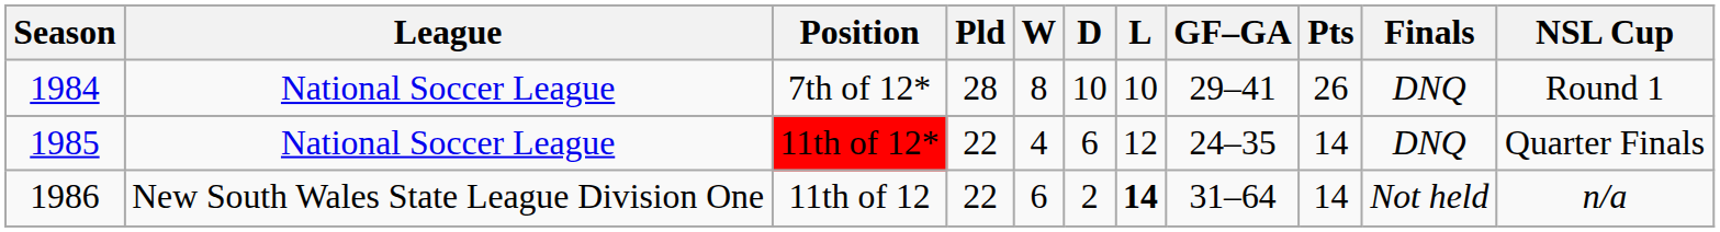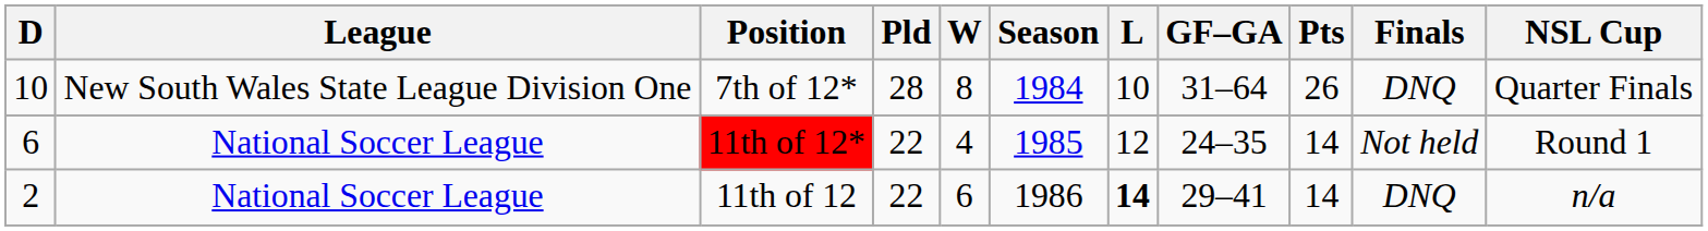 <table class="wikitable" style="text-align: center;">
 <tr>
-<th>Season</th>
+<th>D</th>
 <th>League</th>
 <th>Position</th>
 <th>Pld</th>
 <th>W</th>
-<th>D</th>
+<th>Season</th>
 <th>L</th>
 <th>GF–GA</th>
 <th>Pts</th>
 <th>Finals</th>
 <th>NSL Cup</th>
 </tr>
 <tr>
-<td><a href='#'>1984</a></td>
-<td><a href='#'>National Soccer League</a></td>
+<td>10</td>
+<td>New South Wales State League Division One</td>
 <td>7th of 12*</td>
 <td>28</td>
 <td>8</td>
+<td><a href='#'>1984</a></td>
 <td>10</td>
-<td>10</td>
-<td>29–41</td>
+<td>31–64</td>
 <td>26</td>
 <td><em>DNQ</em></td>
-<td>Round 1</td>
+<td>Quarter Finals</td>
 </tr>
 <tr>
-<td><a href='#'>1985</a></td>
+<td>6</td>
 <td><a href='#'>National Soccer League</a></td>
 <td style="background:#FF0000;">11th of 12*</td>
 <td>22</td>
 <td>4</td>
-<td>6</td>
+<td><a href='#'>1985</a></td>
 <td>12</td>
 <td>24–35</td>
 <td>14</td>
-<td><em>DNQ</em></td>
-<td>Quarter Finals</td>
+<td><em>Not held</em></td>
+<td>Round 1</td>
 </tr>
 <tr>
-<td>1986</td>
-<td>New South Wales State League Division One</td>
+<td>2</td>
+<td><a href='#'>National Soccer League</a></td>
 <td>11th of 12</td>
 <td>22</td>
 <td>6</td>
-<td>2</td>
+<td>1986</td>
 <td><strong>14</strong></td>
-<td>31–64</td>
+<td>29–41</td>
 <td>14</td>
-<td><em>Not held</em></td>
+<td><em>DNQ</em></td>
 <td><em>n/a</em></td>
 </tr>
 </table>
